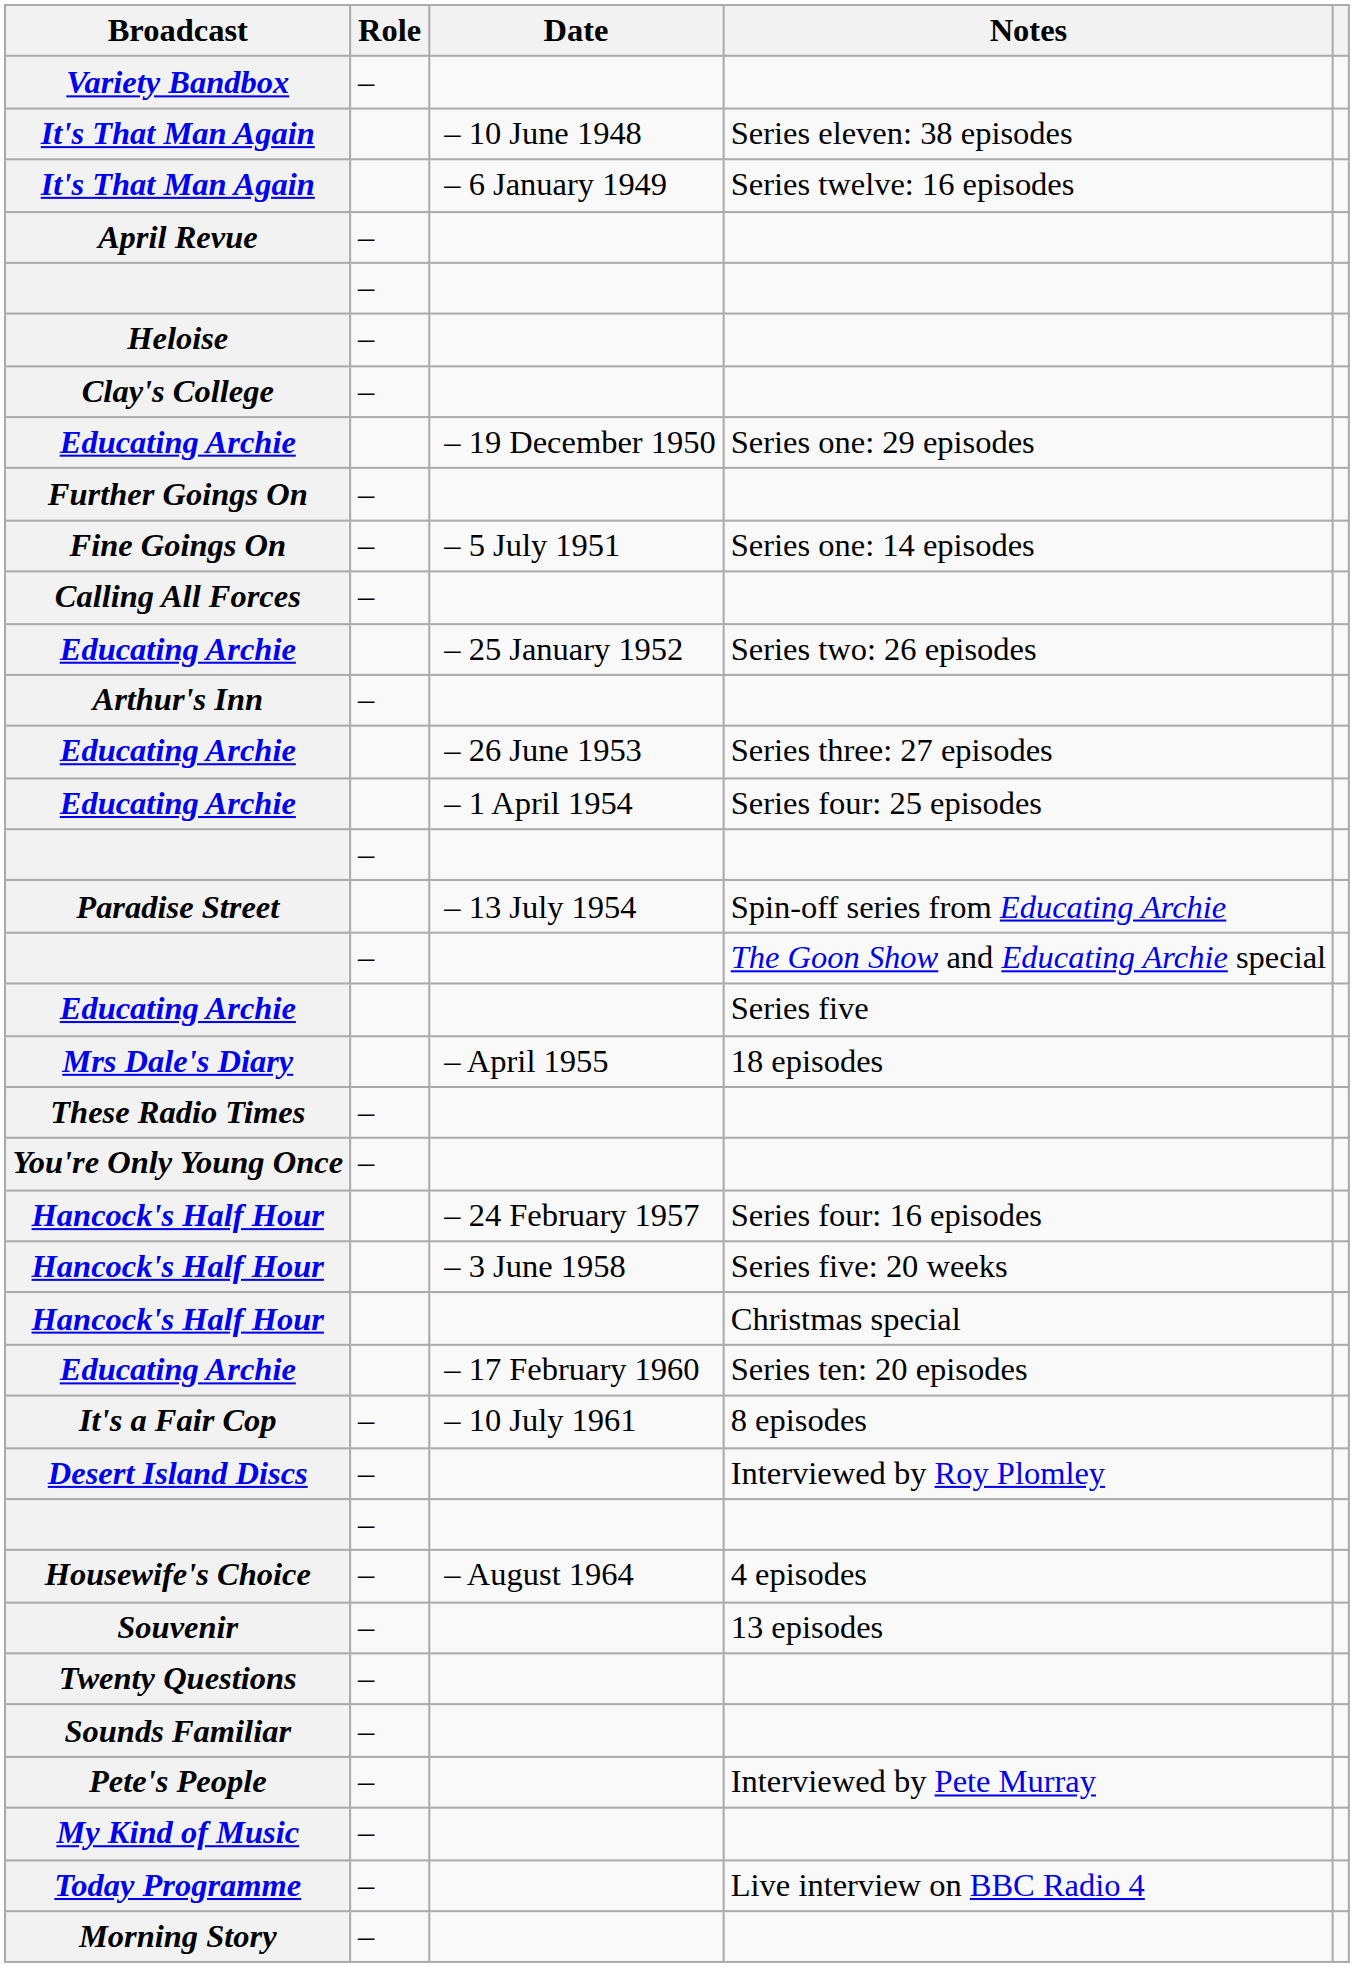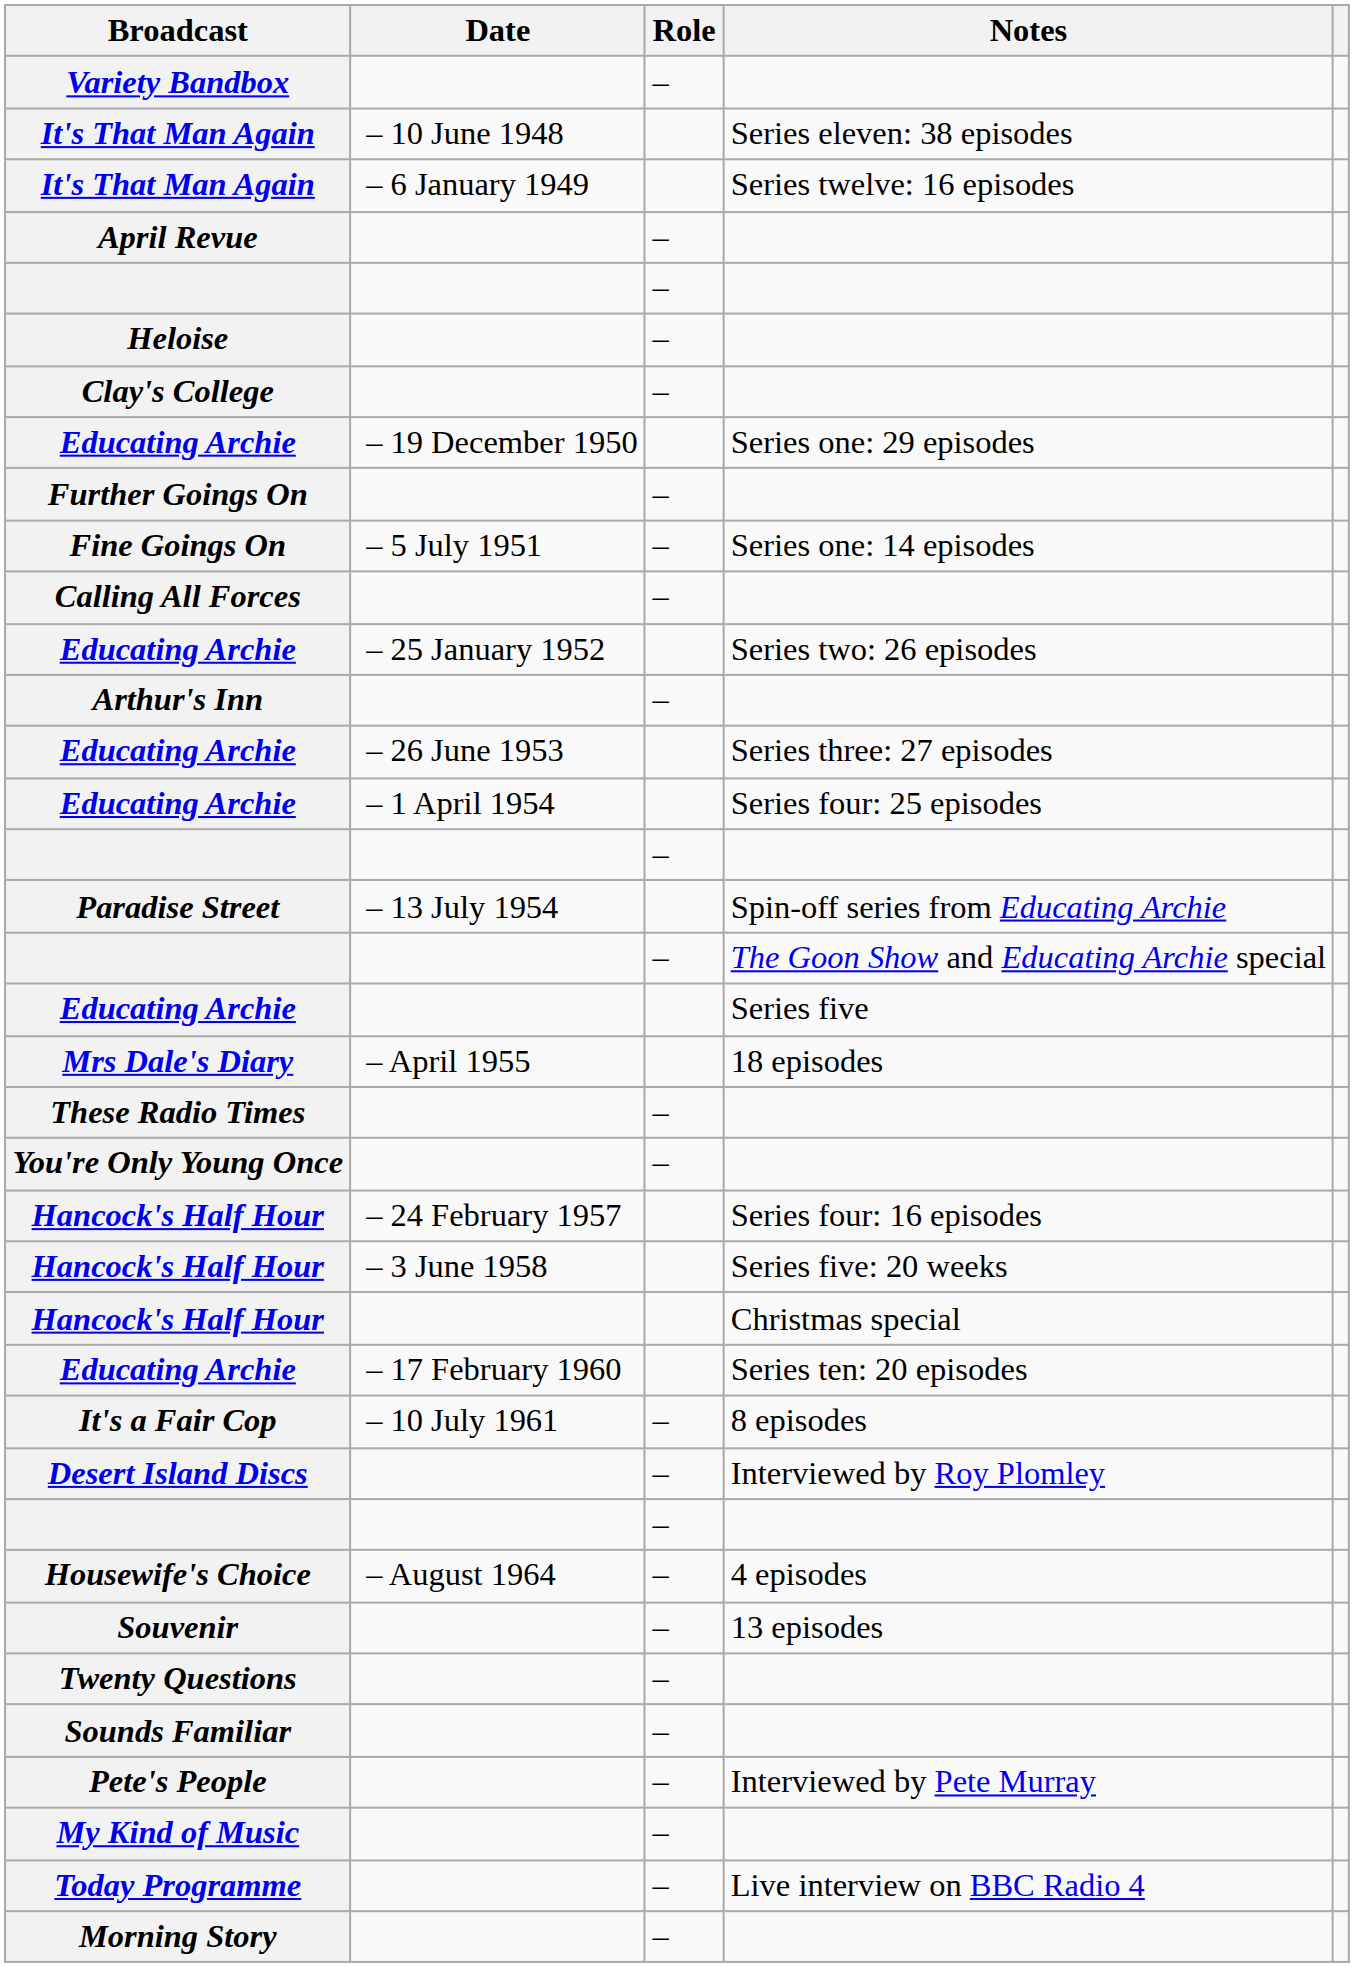 <table class="wikitable plainrowheaders sortable" style="margin-right: 0;">
 <tr>
 <th scope="col">Broadcast</th>
+<th scope="col">Date</th>
 <th scope="col">Role</th>
-<th scope="col">Date</th>
 <th scope="col" class="unsortable">Notes</th>
 <th scope="col" class="unsortable"></th>
 </tr>
 <tr>
 <th scope="row"><em><a href='#'>Variety Bandbox</a></em></th>
+<td></td>
 <td>–</td>
-<td></td>
 <td></td>
 <td style="text-align: center;"></td>
 </tr>
 <tr>
 <th scope="row"><em><a href='#'>It's That Man Again</a></em></th>
+<td> – 10 June 1948</td>
 <td></td>
-<td> – 10 June 1948</td>
 <td>Series eleven: 38 episodes</td>
 <td style="text-align: center;"></td>
 </tr>
 <tr>
 <th scope="row"><em><a href='#'>It's That Man Again</a></em></th>
+<td> – 6 January 1949</td>
 <td></td>
-<td> – 6 January 1949</td>
 <td>Series twelve: 16 episodes</td>
 <td style="text-align: center;"></td>
 </tr>
 <tr>
 <th scope="row"><em>April Revue</em></th>
+<td></td>
 <td>–</td>
-<td></td>
 <td></td>
 <td style="text-align: center;"></td>
 </tr>
 <tr>
 <th scope="row"></th>
+<td></td>
 <td>–</td>
-<td></td>
 <td></td>
 <td style="text-align: center;"></td>
 </tr>
 <tr>
 <th scope="row"><em>Heloise</em></th>
+<td></td>
 <td>–</td>
-<td></td>
 <td></td>
 <td style="text-align: center;"></td>
 </tr>
 <tr>
 <th scope="row"><em>Clay's College</em></th>
+<td></td>
 <td>–</td>
-<td></td>
 <td></td>
 <td style="text-align: center;"></td>
 </tr>
 <tr>
 <th scope="row"><em><a href='#'>Educating Archie</a></em></th>
+<td> – 19 December 1950</td>
 <td></td>
-<td> – 19 December 1950</td>
 <td>Series one: 29 episodes</td>
 <td style="text-align: center;"></td>
 </tr>
 <tr>
 <th scope="row"><em>Further Goings On</em></th>
+<td></td>
 <td>–</td>
-<td></td>
 <td></td>
 <td style="text-align: center;"></td>
 </tr>
 <tr>
 <th scope="row"><em>Fine Goings On</em></th>
+<td> – 5 July 1951</td>
 <td>–</td>
-<td> – 5 July 1951</td>
 <td>Series one: 14 episodes</td>
 <td style="text-align: center;"></td>
 </tr>
 <tr>
 <th scope="row"><em>Calling All Forces</em></th>
+<td></td>
 <td>–</td>
-<td></td>
 <td></td>
 <td style="text-align: center;"></td>
 </tr>
 <tr>
 <th scope="row"><em><a href='#'>Educating Archie</a></em></th>
+<td> – 25 January 1952</td>
 <td></td>
-<td> – 25 January 1952</td>
 <td>Series two: 26 episodes</td>
 <td style="text-align: center;"></td>
 </tr>
 <tr>
 <th scope="row"><em>Arthur's Inn</em></th>
+<td></td>
 <td>–</td>
-<td></td>
 <td></td>
 <td style="text-align: center;"></td>
 </tr>
 <tr>
 <th scope="row"><em><a href='#'>Educating Archie</a></em></th>
+<td> – 26 June 1953</td>
 <td></td>
-<td> – 26 June 1953</td>
 <td>Series three: 27 episodes</td>
 <td style="text-align: center;"></td>
 </tr>
 <tr>
 <th scope="row"><em><a href='#'>Educating Archie</a></em></th>
+<td> – 1 April 1954</td>
 <td></td>
-<td> – 1 April 1954</td>
 <td>Series four: 25 episodes</td>
 <td style="text-align: center;"></td>
 </tr>
 <tr>
 <th scope="row"></th>
+<td></td>
 <td>–</td>
-<td></td>
 <td></td>
 <td style="text-align: center;"></td>
 </tr>
 <tr>
 <th scope="row"><em>Paradise Street</em></th>
+<td> – 13 July 1954</td>
 <td></td>
-<td> – 13 July 1954</td>
 <td>Spin-off series from <em><a href='#'>Educating Archie</a></em></td>
 <td style="text-align: center;"></td>
 </tr>
 <tr>
 <th scope="row"></th>
+<td></td>
 <td>–</td>
-<td></td>
 <td><em><a href='#'>The Goon Show</a></em> and <em><a href='#'>Educating Archie</a></em> special</td>
 <td style="text-align: center;"></td>
 </tr>
 <tr>
 <th scope="row"><em><a href='#'>Educating Archie</a></em></th>
 <td></td>
 <td></td>
 <td>Series five</td>
 <td style="text-align: center;"></td>
 </tr>
 <tr>
 <th scope="row"><em><a href='#'>Mrs Dale's Diary</a></em></th>
+<td> – April 1955</td>
 <td></td>
-<td> – April 1955</td>
 <td>18 episodes</td>
 <td style="text-align: center;"></td>
 </tr>
 <tr>
 <th scope="row"><em>These Radio Times</em></th>
+<td></td>
 <td>–</td>
-<td></td>
 <td></td>
 <td style="text-align: center;"></td>
 </tr>
 <tr>
 <th scope="row"><em>You're Only Young Once</em></th>
+<td></td>
 <td>–</td>
-<td></td>
 <td></td>
 <td style="text-align: center;"></td>
 </tr>
 <tr>
 <th scope="row"><em><a href='#'>Hancock's Half Hour</a></em></th>
+<td> – 24 February 1957</td>
 <td></td>
-<td> – 24 February 1957</td>
 <td>Series four: 16 episodes</td>
 <td style="text-align: center;"></td>
 </tr>
 <tr>
 <th scope="row"><em><a href='#'>Hancock's Half Hour</a></em></th>
+<td> – 3 June 1958</td>
 <td></td>
-<td> – 3 June 1958</td>
 <td>Series five: 20 weeks</td>
 <td style="text-align: center;"></td>
 </tr>
 <tr>
 <th scope="row"><em><a href='#'>Hancock's Half Hour</a></em></th>
 <td></td>
 <td></td>
 <td>Christmas special</td>
 <td style="text-align: center;"></td>
 </tr>
 <tr>
 <th scope="row"><em><a href='#'>Educating Archie</a></em></th>
+<td> – 17 February 1960</td>
 <td></td>
-<td> – 17 February 1960</td>
 <td>Series ten: 20 episodes</td>
 <td style="text-align: center;"></td>
 </tr>
 <tr>
 <th scope="row"><em>It's a Fair Cop</em></th>
+<td> – 10 July 1961</td>
 <td>–</td>
-<td> – 10 July 1961</td>
 <td>8 episodes</td>
 <td style="text-align: center;"></td>
 </tr>
 <tr>
 <th scope="row"><em><a href='#'>Desert Island Discs</a></em></th>
+<td></td>
 <td>–</td>
-<td></td>
 <td>Interviewed by <a href='#'>Roy Plomley</a></td>
 <td style="text-align: center;"></td>
 </tr>
 <tr>
 <th scope="row"></th>
+<td></td>
 <td>–</td>
-<td></td>
 <td></td>
 <td style="text-align: center;"></td>
 </tr>
 <tr>
 <th scope="row"><em>Housewife's Choice</em></th>
+<td> – August 1964</td>
 <td>–</td>
-<td> – August 1964</td>
 <td>4 episodes</td>
 <td style="text-align: center;"></td>
 </tr>
 <tr>
 <th scope="row"><em>Souvenir</em></th>
+<td></td>
 <td>–</td>
-<td></td>
 <td>13 episodes</td>
 <td style="text-align: center;"></td>
 </tr>
 <tr>
 <th scope="row"><em>Twenty Questions</em></th>
+<td></td>
 <td>–</td>
-<td></td>
 <td></td>
 <td style="text-align: center;"></td>
 </tr>
 <tr>
 <th scope="row"><em>Sounds Familiar</em></th>
+<td></td>
 <td>–</td>
-<td></td>
 <td></td>
 <td style="text-align: center;"></td>
 </tr>
 <tr>
 <th scope="row"><em>Pete's People</em></th>
+<td></td>
 <td>–</td>
-<td></td>
 <td>Interviewed by <a href='#'>Pete Murray</a></td>
 <td style="text-align: center;"></td>
 </tr>
 <tr>
 <th scope="row"><em><a href='#'>My Kind of Music</a></em></th>
+<td></td>
 <td>–</td>
-<td></td>
 <td></td>
 <td style="text-align: center;"></td>
 </tr>
 <tr>
 <th scope="row"><em><a href='#'>Today Programme</a></em></th>
+<td></td>
 <td>–</td>
-<td></td>
 <td>Live interview on <a href='#'>BBC Radio 4</a></td>
 <td style="text-align: center;"></td>
 </tr>
 <tr>
 <th scope="row"><em>Morning Story</em></th>
+<td></td>
 <td>–</td>
-<td></td>
 <td></td>
 <td style="text-align: center;"></td>
 </tr>
 </table>
